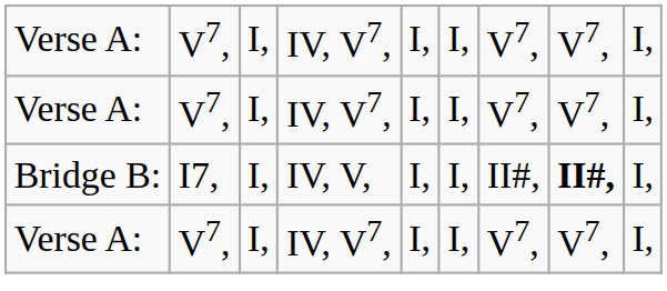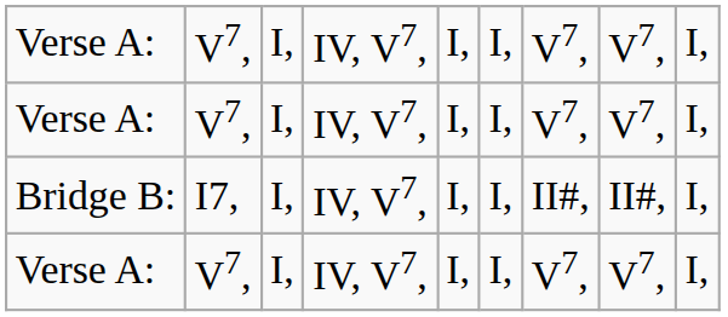 <table class="wikitable">
 <tr>
 <td>Verse A:</td>
 <td>V<sup>7</sup>,</td>
 <td>I,</td>
 <td>IV, V<sup>7</sup>,</td>
 <td>I,</td>
 <td>I,</td>
 <td>V<sup>7</sup>,</td>
 <td>V<sup>7</sup>,</td>
 <td>I,</td>
 </tr>
 <tr>
 <td>Verse A:</td>
 <td>V<sup>7</sup>,</td>
 <td>I,</td>
 <td>IV, V<sup>7</sup>,</td>
 <td>I,</td>
 <td>I,</td>
 <td>V<sup>7</sup>,</td>
 <td>V<sup>7</sup>,</td>
 <td>I,</td>
 </tr>
 <tr>
 <td>Bridge B:</td>
 <td>I7,</td>
 <td>I,</td>
-<td>IV, V,</td>
+<td>IV, V<sup>7</sup>,</td>
 <td>I,</td>
 <td>I,</td>
 <td>II#,</td>
-<td><strong>II#,</strong></td>
+<td>II#,</td>
 <td>I,</td>
 </tr>
 <tr>
 <td>Verse A:</td>
 <td>V<sup>7</sup>,</td>
 <td>I,</td>
 <td>IV, V<sup>7</sup>,</td>
 <td>I,</td>
 <td>I,</td>
 <td>V<sup>7</sup>,</td>
 <td>V<sup>7</sup>,</td>
 <td>I,</td>
 </tr>
 </table>
